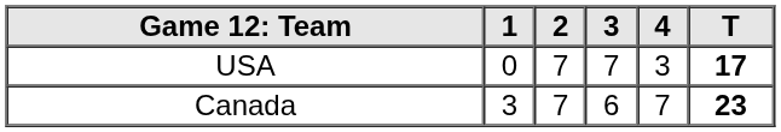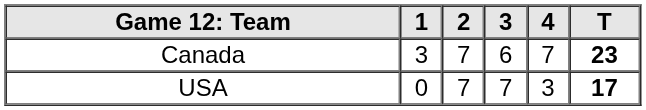 <table border=1 cellspacing=0 width=425 style="margin-left:3em;">
 <tr style="text-align:center; background-color:#e6e6e6;">
 <th>Game 12: Team</th>
 <th>1</th>
 <th>2</th>
 <th>3</th>
 <th>4</th>
 <th>T</th>
 </tr>
 <tr style="text-align:center">
+<td> Canada</td>
+<td>3</td>
+<td>7</td>
+<td>6</td>
+<td>7</td>
+<th>23</th>
+</tr>
+<tr style="text-align:center">
 <td> USA</td>
 <td>0</td>
 <td>7</td>
 <td>7</td>
 <td>3</td>
 <th>17</th>
 </tr>
-<tr style="text-align:center">
-<td> Canada</td>
-<td>3</td>
-<td>7</td>
-<td>6</td>
-<td>7</td>
-<th>23</th>
-</tr>
 </table>
